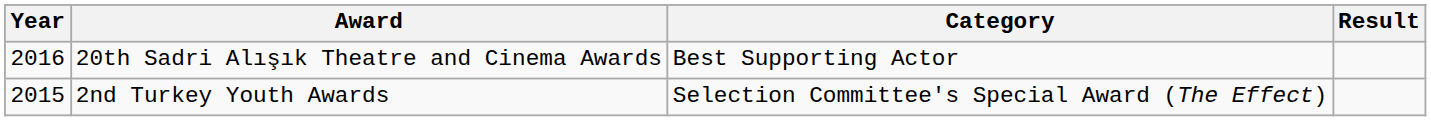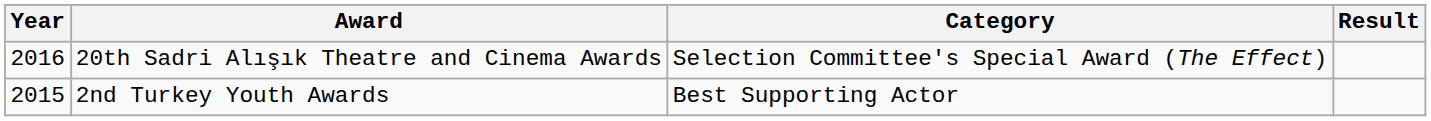 <table class="wikitable" style="font-size: 95%;">
 <tr>
 <th>Year</th>
 <th>Award</th>
 <th>Category</th>
 <th>Result</th>
 </tr>
 <tr>
 <td>2016</td>
 <td>20th Sadri Alışık Theatre and Cinema Awards</td>
-<td>Best Supporting Actor</td>
+<td>Selection Committee's Special Award (<em>The Effect</em>)</td>
 <td></td>
 </tr>
 <tr>
 <td>2015</td>
 <td>2nd Turkey Youth Awards</td>
-<td>Selection Committee's Special Award (<em>The Effect</em>)</td>
+<td>Best Supporting Actor</td>
 <td></td>
 </tr>
 </table>
